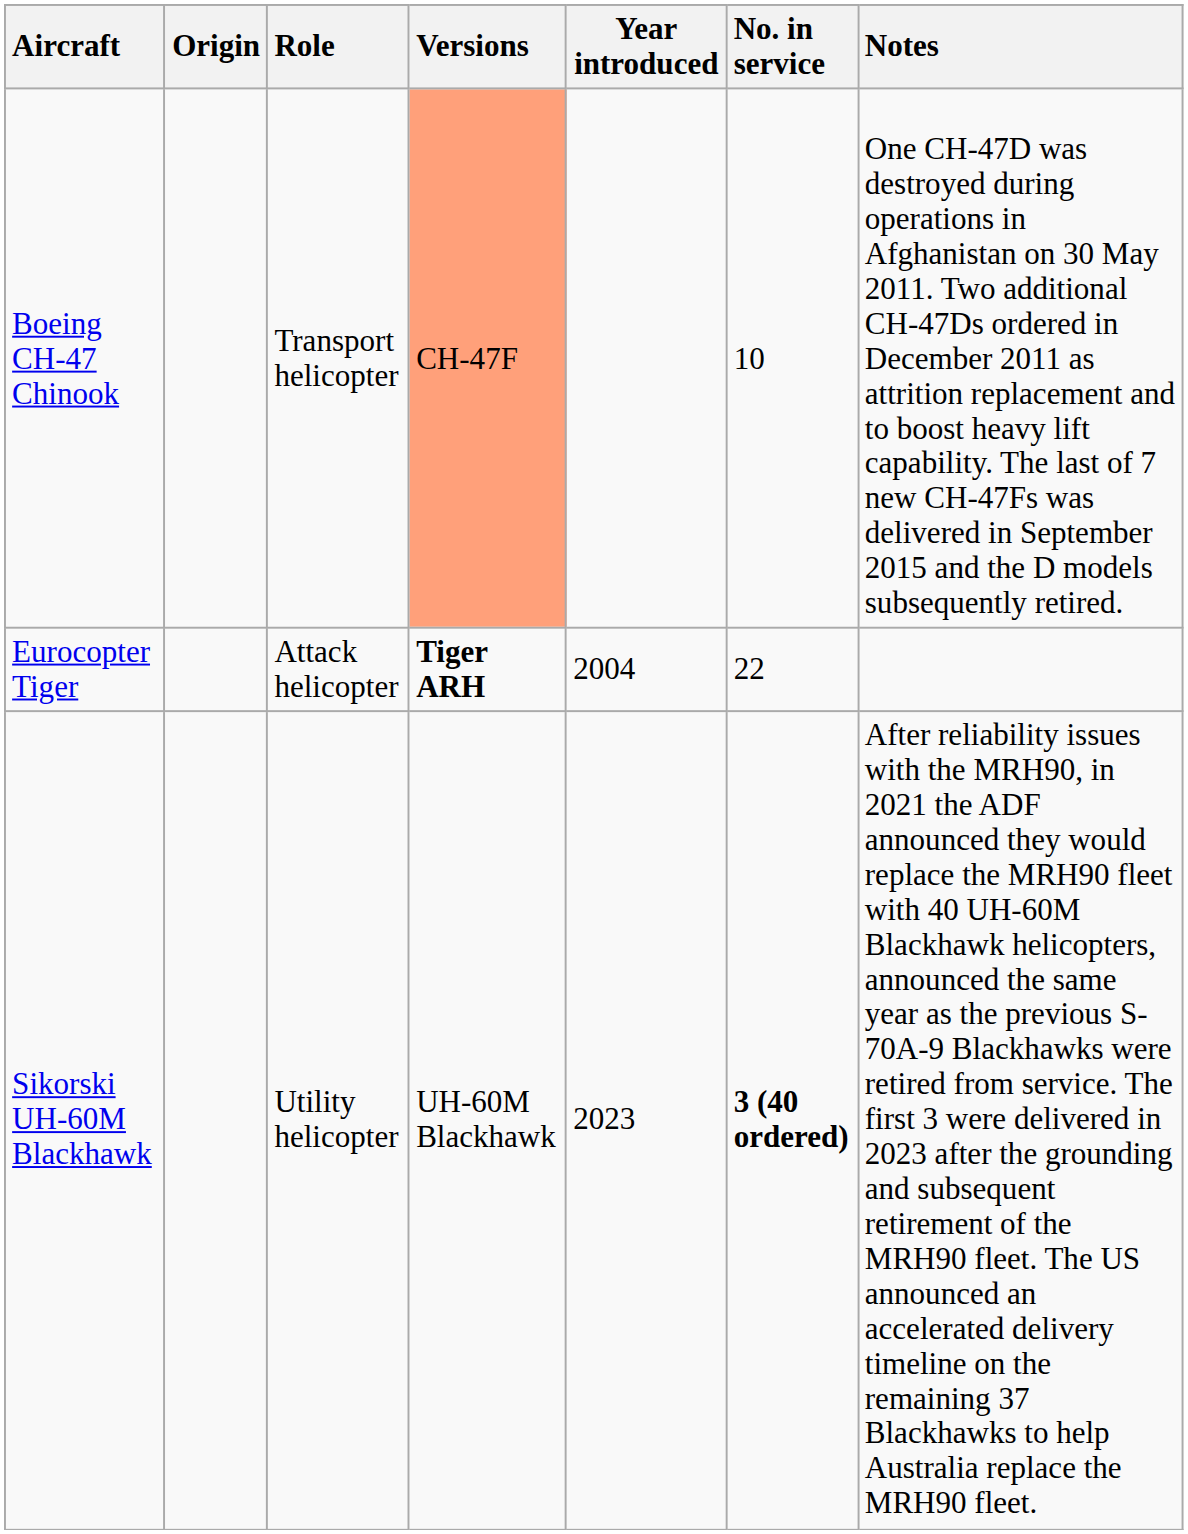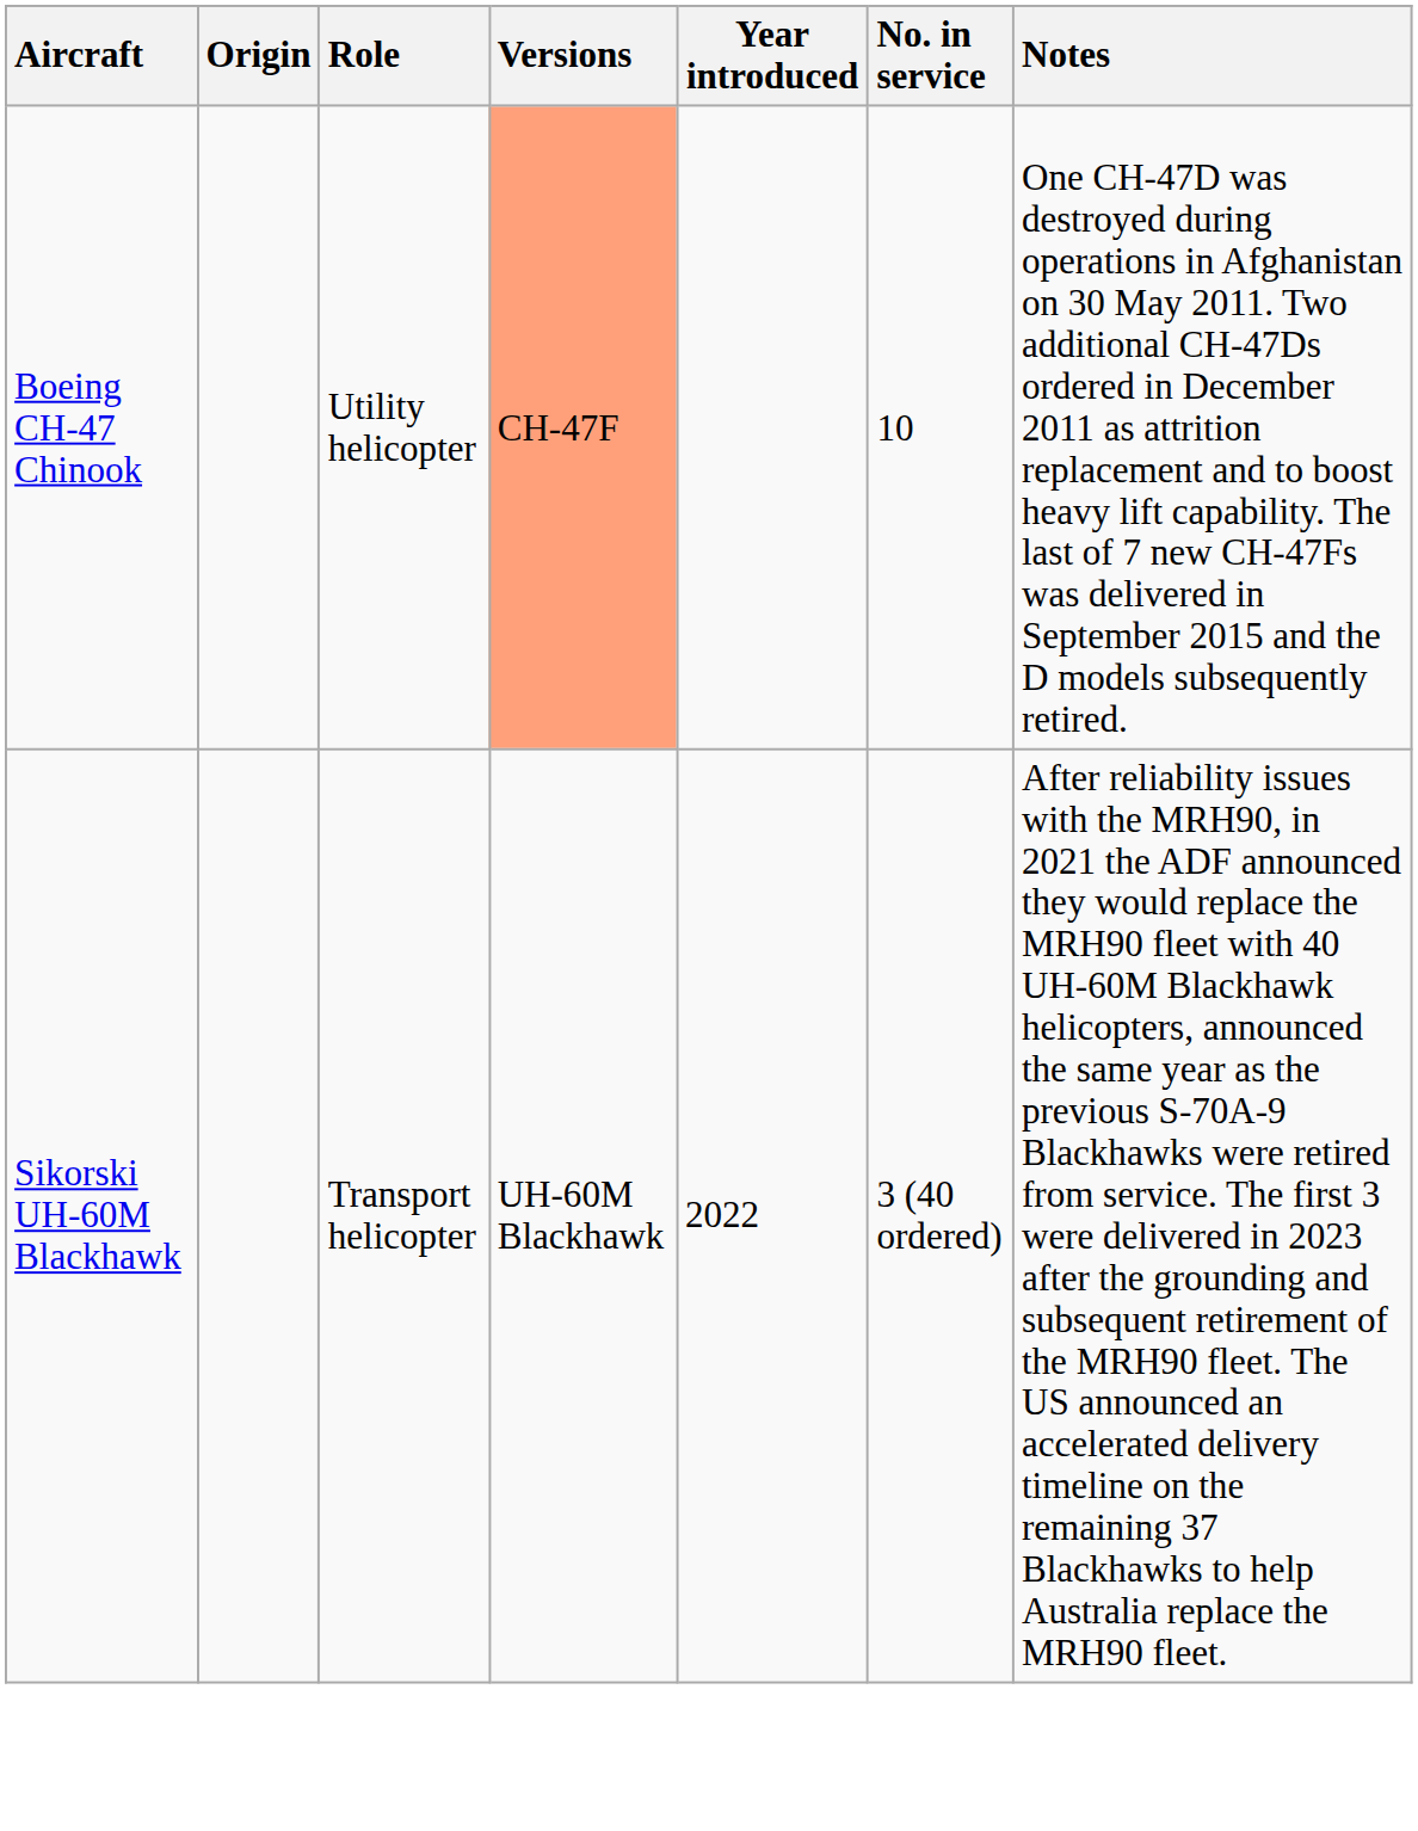 <table class="wikitable">
 <tr>
 <th style="text-align: left;">Aircraft</th>
 <th style="text-align: left;">Origin</th>
 <th style="text-align: left;">Role</th>
 <th style="text-align: left;">Versions</th>
 <th>Year introduced</th>
 <th style="text-align: left;">No. in service</th>
 <th style="text-align: left;">Notes</th>
 </tr>
 <tr>
 <td><a href='#'>Boeing CH-47 Chinook</a></td>
 <td></td>
-<td>Transport helicopter</td>
+<td>Utility helicopter</td>
 <td style="background: lightsalmon;">CH-47F</td>
 <td></td>
 <td>10</td>
 <td><br>One CH-47D was destroyed during operations in Afghanistan on 30 May 2011. Two additional CH-47Ds ordered in December 2011 as attrition replacement and to boost heavy lift capability. The last of 7 new CH-47Fs was delivered in September 2015 and the D models subsequently retired.</td>
 </tr>
 <tr>
-<td><a href='#'>Eurocopter Tiger</a></td>
-<td></td>
-<td>Attack helicopter</td>
-<td><strong>Tiger ARH</strong></td>
-<td>2004</td>
-<td>22</td>
-<td></td>
-</tr>
-<tr>
 <td><a href='#'>Sikorski UH-60M Blackhawk</a></td>
 <td></td>
-<td>Utility helicopter</td>
+<td>Transport helicopter</td>
 <td>UH-60M Blackhawk</td>
-<td>2023</td>
-<td><strong>3 (40 ordered)</strong></td>
+<td>2022</td>
+<td>3 (40 ordered)</td>
 <td>After reliability issues with the MRH90, in 2021 the ADF announced they would replace the MRH90 fleet with 40 UH-60M Blackhawk helicopters, announced the same year as the previous S-70A-9 Blackhawks were retired from service. The first 3 were delivered in 2023 after the grounding and subsequent retirement of the MRH90 fleet. The US announced an accelerated delivery timeline on the remaining 37 Blackhawks to help Australia replace the MRH90 fleet.</td>
 </tr>
 </table>
